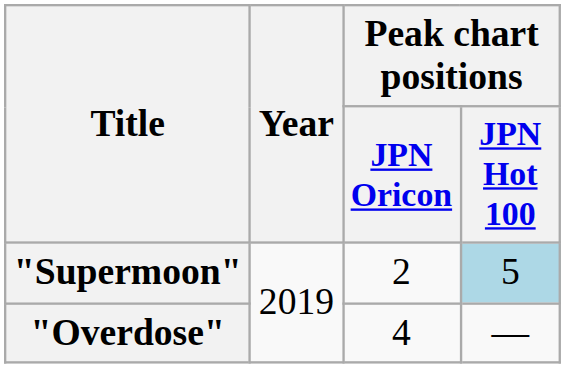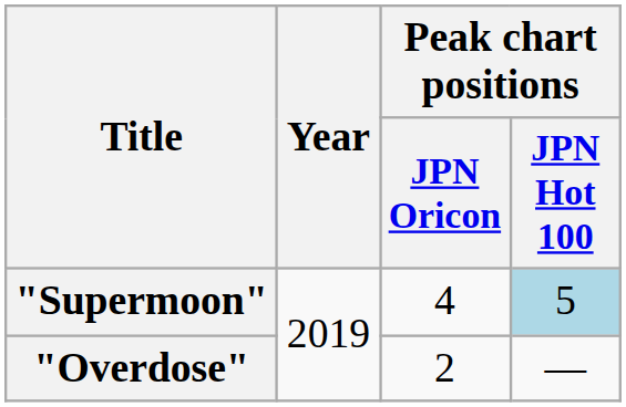 <table class="wikitable plainrowheaders" style="text-align:center">
 <tr>
 <th rowspan="2">Title</th>
 <th rowspan="2">Year</th>
 <th colspan="2">Peak chart positions</th>
 </tr>
 <tr>
 <th scope="col" style="width:2.5em;font-size:90%;"><a href='#'>JPN<br>Oricon</a><br></th>
 <th scope="col" style="width:2.5em;font-size:90%;"><a href='#'>JPN<br>Hot 100</a><br></th>
 </tr>
 <tr>
 <th scope="row">"Supermoon"</th>
 <td rowspan="2">2019</td>
-<td>2</td>
+<td>4</td>
 <td style="background: lightblue;">5</td>
 </tr>
 <tr>
 <th scope="row">"Overdose"</th>
-<td>4</td>
+<td>2</td>
 <td>—</td>
 </tr>
 </table>
